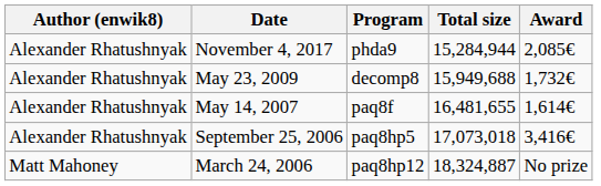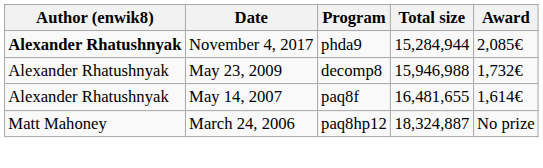 <table class="wikitable">
 <tr>
 <th>Author (enwik8)</th>
 <th>Date</th>
 <th>Program</th>
 <th>Total size</th>
 <th>Award</th>
 </tr>
 <tr>
-<td>Alexander Rhatushnyak</td>
+<td><strong>Alexander Rhatushnyak</strong></td>
 <td>November 4, 2017</td>
 <td>phda9</td>
 <td>15,284,944</td>
 <td>2,085€</td>
 </tr>
 <tr>
 <td>Alexander Rhatushnyak</td>
 <td>May 23, 2009</td>
 <td>decomp8</td>
-<td>15,949,688</td>
+<td>15,946,988</td>
 <td>1,732€</td>
 </tr>
 <tr>
 <td>Alexander Rhatushnyak</td>
 <td>May 14, 2007</td>
 <td>paq8f</td>
 <td>16,481,655</td>
 <td>1,614€</td>
 </tr>
 <tr>
-<td>Alexander Rhatushnyak</td>
-<td>September 25, 2006</td>
-<td>paq8hp5</td>
-<td>17,073,018</td>
-<td>3,416€</td>
-</tr>
-<tr>
 <td>Matt Mahoney</td>
 <td>March 24, 2006</td>
 <td>paq8hp12</td>
 <td>18,324,887</td>
 <td>No prize</td>
 </tr>
 </table>
